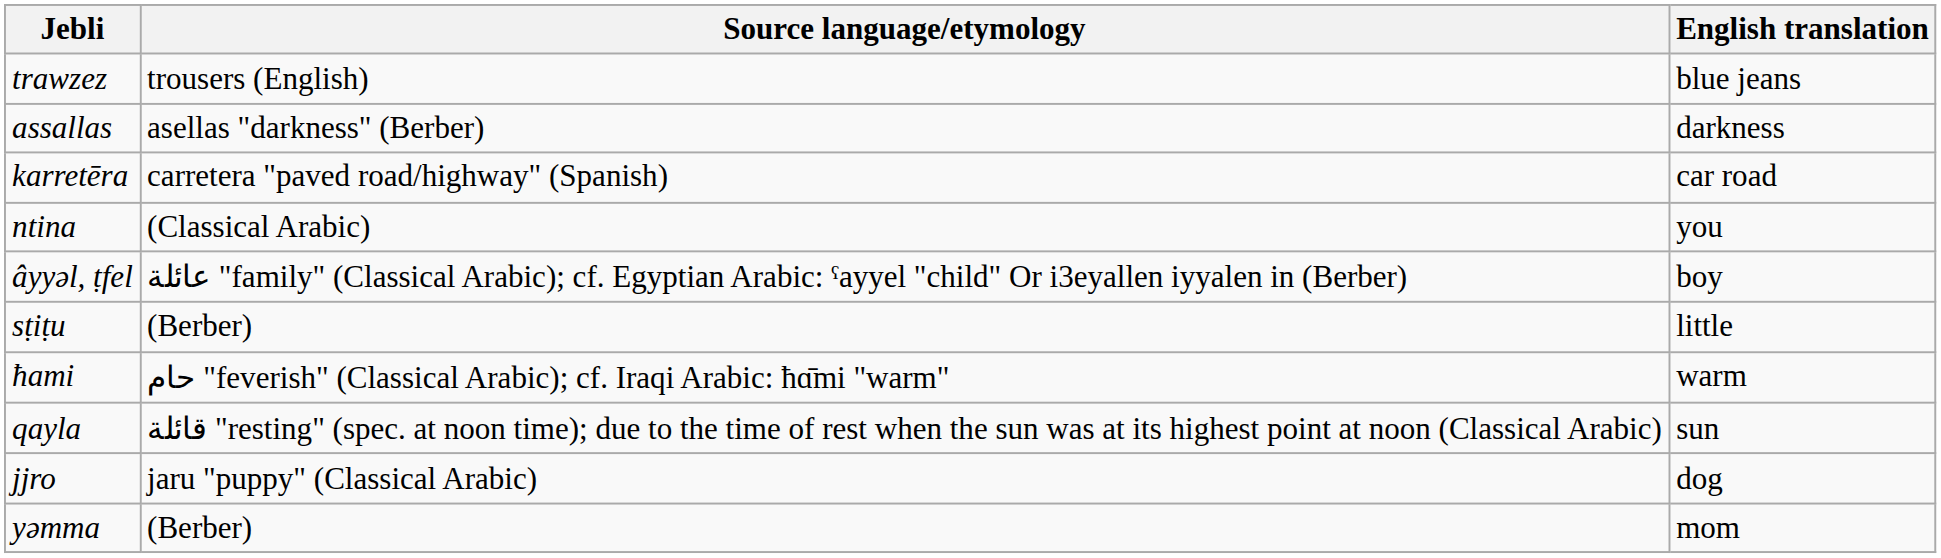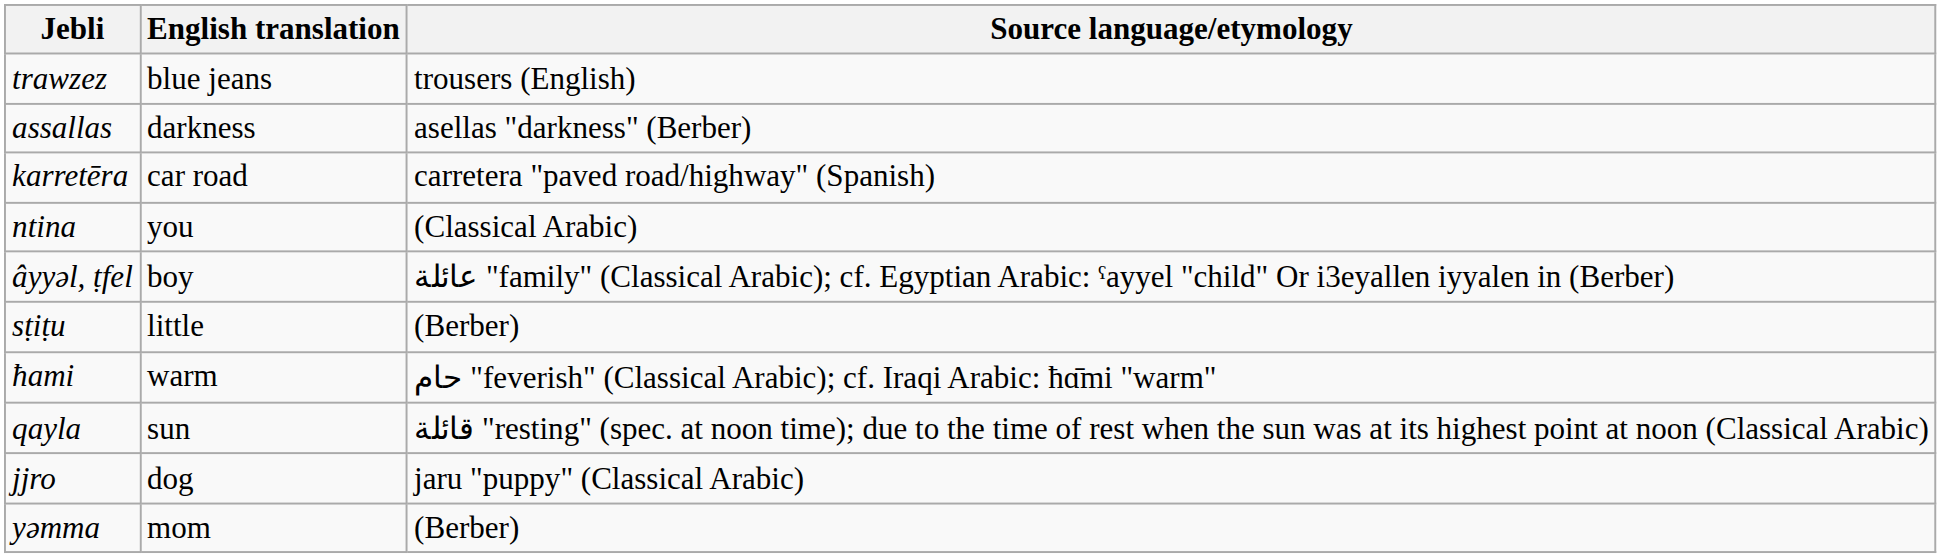 <table class="wikitable sortable">
 <tr>
 <th>Jebli</th>
+<th>English translation</th>
 <th>Source language/etymology</th>
-<th>English translation</th>
 </tr>
 <tr ->
 <td><em>trawzez</em></td>
+<td>blue jeans</td>
 <td>trousers (English)</td>
-<td>blue jeans</td>
 </tr>
 <tr ->
 <td><em>assallas</em></td>
+<td>darkness</td>
 <td>asellas "darkness" (Berber)</td>
-<td>darkness</td>
 </tr>
 <tr ->
 <td><em>karretēra</em></td>
+<td>car road</td>
 <td>carretera "paved road/highway" (Spanish)</td>
-<td>car road</td>
 </tr>
 <tr ->
 <td><em>ntina</em></td>
+<td>you</td>
 <td>(Classical Arabic)</td>
-<td>you</td>
 </tr>
 <tr ->
 <td><em>âyyəl, ṭfel</em></td>
+<td>boy</td>
 <td>عائلة "family" (Classical Arabic); cf. Egyptian Arabic: ˤayyel "child" Or i3eyallen iyyalen in (Berber)</td>
-<td>boy</td>
 </tr>
 <tr ->
 <td><em>sṭiṭu</em></td>
+<td>little</td>
 <td>(Berber)</td>
-<td>little</td>
 </tr>
 <tr ->
 <td><em>ħami</em></td>
+<td>warm</td>
 <td>حام "feverish" (Classical Arabic); cf. Iraqi Arabic: ħɑ̄mi "warm"</td>
-<td>warm</td>
 </tr>
 <tr ->
 <td><em>qayla</em></td>
+<td>sun</td>
 <td>قائلة "resting" (spec. at noon time); due to the time of rest when the sun was at its highest point at noon (Classical Arabic)</td>
-<td>sun</td>
 </tr>
 <tr ->
 <td><em>jjro</em></td>
+<td>dog</td>
 <td>jaru "puppy" (Classical Arabic)</td>
-<td>dog</td>
 </tr>
 <tr ->
 <td><em>yəmma</em></td>
+<td>mom</td>
 <td>(Berber)</td>
-<td>mom</td>
 </tr>
 </table>
